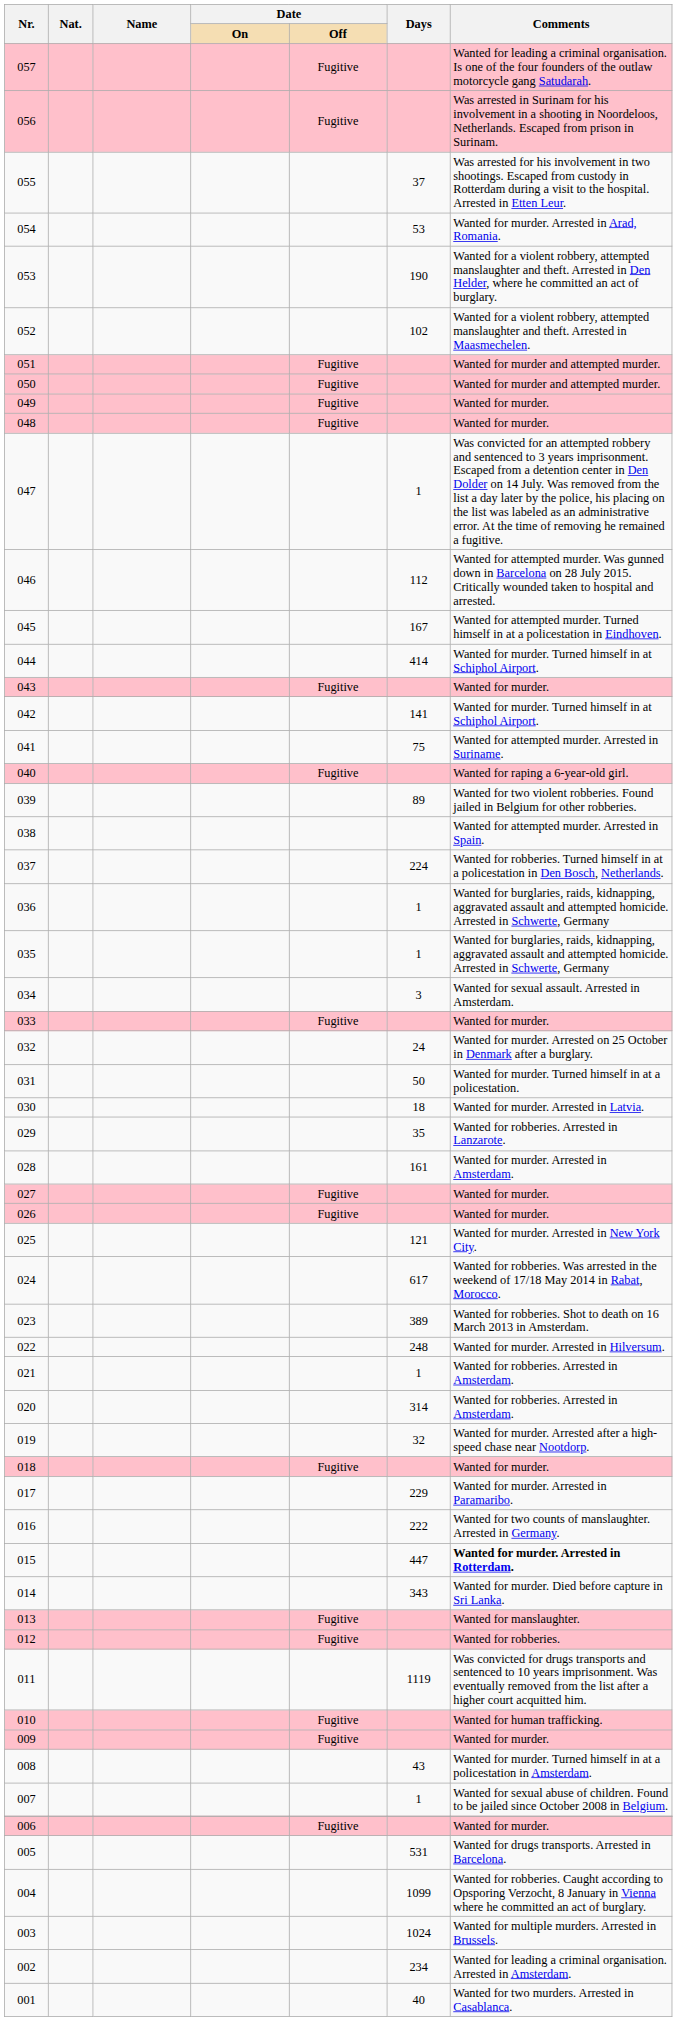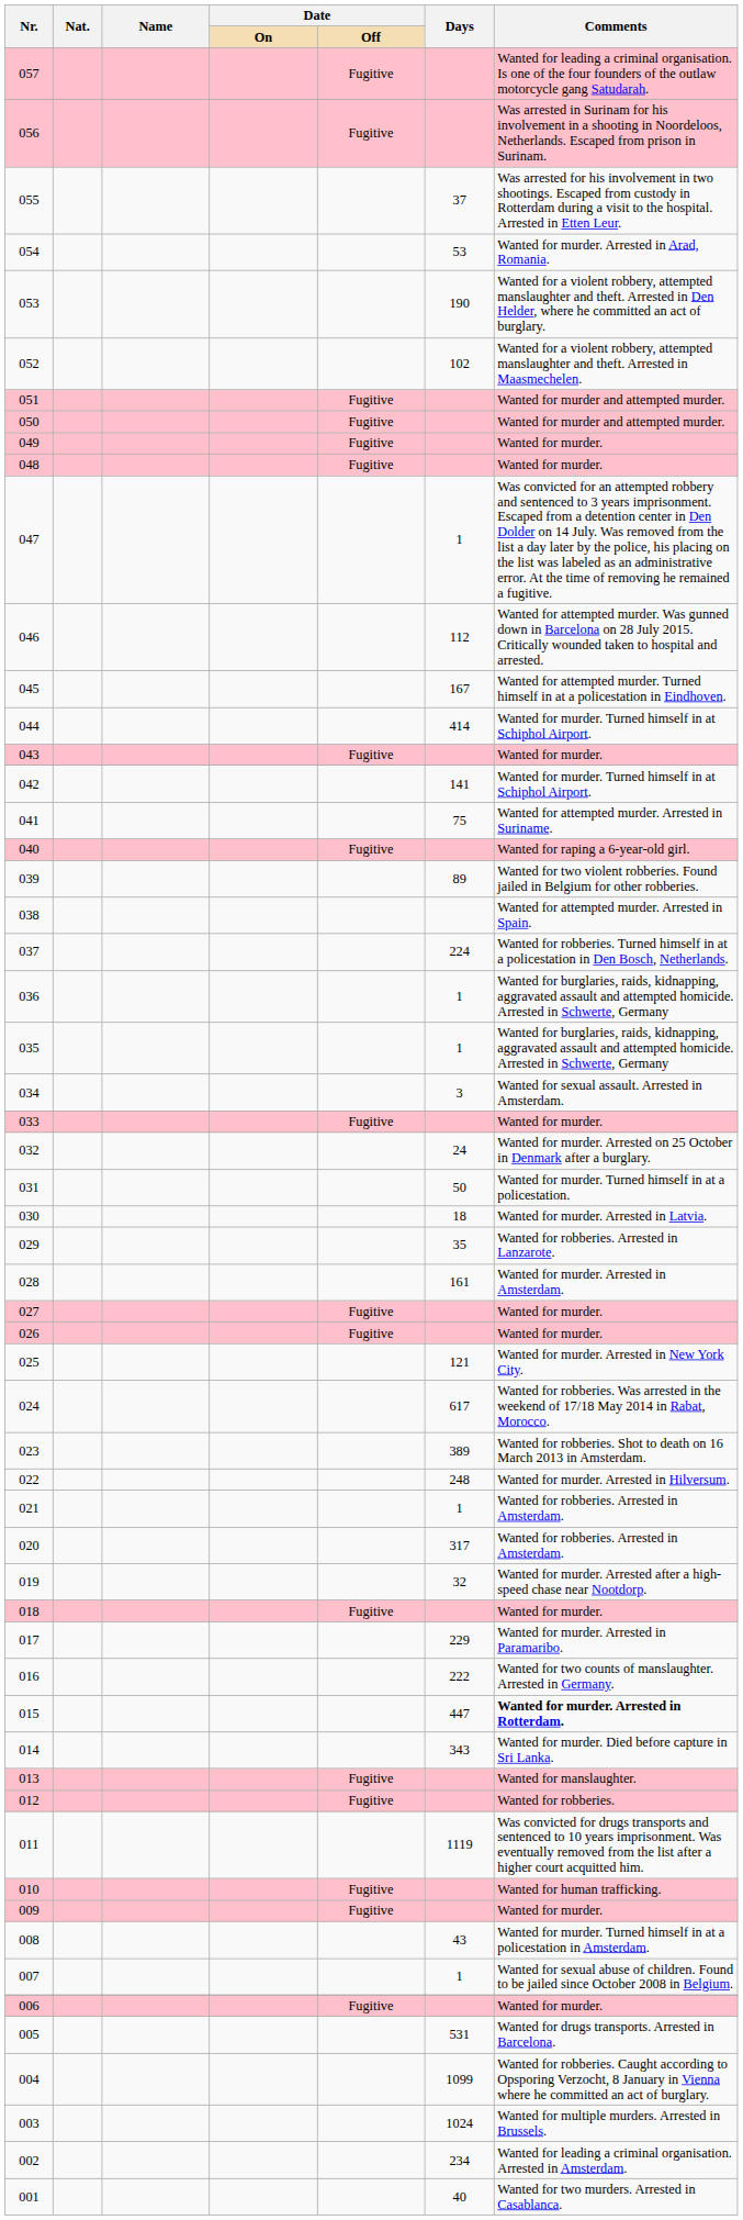 <table class="wikitable sortable">
 <tr>
 <th width="50px" rowspan="2" class="unsortable">Nr.</th>
 <th width="50px" rowspan="2" class="unsortable">Nat.</th>
 <th width="120px" rowspan="2">Name</th>
 <th colspan="2" class="unsortable">Date</th>
 <th width="75px" rowspan="2" class="unsortable">Days</th>
 <th rowspan="2" class="unsortable">Comments</th>
 </tr>
 <tr>
 <th width="120px" style="background-color:Wheat" class="sortable">On</th>
 <th width="120px" style="background-color:Wheat">Off</th>
 </tr>
 <tr style="background-color:pink;">
 <td style="text-align:center">057</td>
 <td style="text-align:center"></td>
 <td></td>
 <td style="text-align:center"></td>
 <td style="text-align:center">Fugitive</td>
 <td style="text-align:center"></td>
 <td>Wanted for leading a criminal organisation. Is one of the four founders of the outlaw motorcycle gang <a href='#'>Satudarah</a>.</td>
 </tr>
 <tr style="background-color:pink;">
 <td style="text-align:center">056</td>
 <td style="text-align:center"></td>
 <td></td>
 <td style="text-align:center"></td>
 <td style="text-align:center">Fugitive</td>
 <td style="text-align:center"></td>
 <td>Was arrested in Surinam for his involvement in a shooting in Noordeloos, Netherlands. Escaped from prison in Surinam.</td>
 </tr>
 <tr>
 <td style="text-align:center">055</td>
 <td style="text-align:center"></td>
 <td></td>
 <td style="text-align:center"></td>
 <td style="text-align:center"></td>
 <td style="text-align:center">37</td>
 <td>Was arrested for his involvement in two shootings. Escaped from custody in Rotterdam during a visit to the hospital. Arrested in <a href='#'>Etten Leur</a>.</td>
 </tr>
 <tr>
 <td style="text-align:center">054</td>
 <td style="text-align:center"></td>
 <td></td>
 <td style="text-align:center"></td>
 <td style="text-align:center"></td>
 <td style="text-align:center">53</td>
 <td>Wanted for murder. Arrested in <a href='#'>Arad, Romania</a>.</td>
 </tr>
 <tr>
 <td style="text-align:center">053</td>
 <td style="text-align:center"></td>
 <td></td>
 <td style="text-align:center"></td>
 <td style="text-align:center"></td>
 <td style="text-align:center">190</td>
 <td>Wanted for a violent robbery, attempted manslaughter and theft. Arrested in <a href='#'>Den Helder</a>, where he committed an act of burglary.</td>
 </tr>
 <tr>
 <td style="text-align:center">052</td>
 <td style="text-align:center"></td>
 <td></td>
 <td style="text-align:center"></td>
 <td style="text-align:center"></td>
 <td style="text-align:center">102</td>
 <td>Wanted for a violent robbery, attempted manslaughter and theft. Arrested in <a href='#'>Maasmechelen</a>.</td>
 </tr>
 <tr style="background-color:pink;">
 <td style="text-align:center">051</td>
 <td style="text-align:center"></td>
 <td></td>
 <td style="text-align:center"></td>
 <td style="text-align:center">Fugitive</td>
 <td style="text-align:center"></td>
 <td>Wanted for murder and attempted murder.</td>
 </tr>
 <tr style="background-color:pink;">
 <td style="text-align:center">050</td>
 <td style="text-align:center"></td>
 <td></td>
 <td style="text-align:center"></td>
 <td style="text-align:center">Fugitive</td>
 <td style="text-align:center"></td>
 <td>Wanted for murder and attempted murder.</td>
 </tr>
 <tr style="background-color:pink;">
 <td style="text-align:center">049</td>
 <td style="text-align:center"></td>
 <td></td>
 <td style="text-align:center"></td>
 <td style="text-align:center">Fugitive</td>
 <td style="text-align:center"></td>
 <td>Wanted for murder.</td>
 </tr>
 <tr style="background-color:pink;">
 <td style="text-align:center">048</td>
 <td style="text-align:center"></td>
 <td></td>
 <td style="text-align:center"></td>
 <td style="text-align:center">Fugitive</td>
 <td style="text-align:center"></td>
 <td>Wanted for murder.</td>
 </tr>
 <tr>
 <td style="text-align:center">047</td>
 <td style="text-align:center"></td>
 <td></td>
 <td style="text-align:center"></td>
 <td style="text-align:center"></td>
 <td style="text-align:center">1</td>
 <td>Was convicted for an attempted robbery and sentenced to 3 years imprisonment. Escaped from a detention center in <a href='#'>Den Dolder</a> on 14 July. Was removed from the list a day later by the police, his placing on the list was labeled as an administrative error. At the time of removing he remained a fugitive.</td>
 </tr>
 <tr>
 <td style="text-align:center">046</td>
 <td style="text-align:center"></td>
 <td></td>
 <td style="text-align:center"></td>
 <td style="text-align:center"></td>
 <td style="text-align:center">112</td>
 <td>Wanted for attempted murder. Was gunned down in <a href='#'>Barcelona</a> on 28 July 2015. Critically wounded taken to hospital and arrested.</td>
 </tr>
 <tr>
 <td style="text-align:center">045</td>
 <td style="text-align:center"></td>
 <td></td>
 <td style="text-align:center"></td>
 <td style="text-align:center"></td>
 <td style="text-align:center">167</td>
 <td>Wanted for attempted murder. Turned himself in at a policestation in <a href='#'>Eindhoven</a>.</td>
 </tr>
 <tr>
 <td style="text-align:center">044</td>
 <td style="text-align:center"></td>
 <td></td>
 <td style="text-align:center"></td>
 <td style="text-align:center"></td>
 <td style="text-align:center">414</td>
 <td>Wanted for murder. Turned himself in at <a href='#'>Schiphol Airport</a>.</td>
 </tr>
 <tr style="background-color:pink;">
 <td style="text-align:center">043</td>
 <td style="text-align:center"></td>
 <td></td>
 <td style="text-align:center"></td>
 <td style="text-align:center">Fugitive</td>
 <td style="text-align:center"></td>
 <td>Wanted for murder.</td>
 </tr>
 <tr>
 <td style="text-align:center">042</td>
 <td style="text-align:center"></td>
 <td></td>
 <td style="text-align:center"></td>
 <td style="text-align:center"></td>
 <td style="text-align:center">141</td>
 <td>Wanted for murder. Turned himself in at <a href='#'>Schiphol Airport</a>.</td>
 </tr>
 <tr>
 <td style="text-align:center">041</td>
 <td style="text-align:center"></td>
 <td></td>
 <td style="text-align:center"></td>
 <td style="text-align:center"></td>
 <td style="text-align:center">75</td>
 <td>Wanted for attempted murder. Arrested in <a href='#'>Suriname</a>.</td>
 </tr>
 <tr style="background-color:pink;">
 <td style="text-align:center">040</td>
 <td style="text-align:center"></td>
 <td></td>
 <td style="text-align:center"></td>
 <td style="text-align:center">Fugitive</td>
 <td style="text-align:center"></td>
 <td>Wanted for raping a 6-year-old girl.</td>
 </tr>
 <tr>
 <td style="text-align:center">039</td>
 <td style="text-align:center"></td>
 <td></td>
 <td style="text-align:center"></td>
 <td style="text-align:center"></td>
 <td style="text-align:center">89</td>
 <td>Wanted for two violent robberies. Found jailed in Belgium for other robberies.</td>
 </tr>
 <tr>
 <td style="text-align:center">038</td>
 <td style="text-align:center"></td>
 <td></td>
 <td style="text-align:center"></td>
 <td style="text-align:center"></td>
 <td style="text-align:center"></td>
 <td>Wanted for attempted murder. Arrested in <a href='#'>Spain</a>.</td>
 </tr>
 <tr>
 <td style="text-align:center">037</td>
 <td style="text-align:center"></td>
 <td></td>
 <td style="text-align:center"></td>
 <td style="text-align:center"></td>
 <td style="text-align:center">224</td>
 <td>Wanted for robberies. Turned himself in at a policestation in <a href='#'>Den Bosch</a>, <a href='#'>Netherlands</a>.</td>
 </tr>
 <tr>
 <td style="text-align:center">036</td>
 <td style="text-align:center"></td>
 <td></td>
 <td style="text-align:center"></td>
 <td style="text-align:center"></td>
 <td style="text-align:center">1</td>
 <td>Wanted for burglaries, raids, kidnapping, aggravated assault and attempted homicide. Arrested in <a href='#'>Schwerte</a>, Germany</td>
 </tr>
 <tr>
 <td style="text-align:center">035</td>
 <td style="text-align:center"></td>
 <td></td>
 <td style="text-align:center"></td>
 <td style="text-align:center"></td>
 <td style="text-align:center">1</td>
 <td>Wanted for burglaries, raids, kidnapping, aggravated assault and attempted homicide. Arrested in <a href='#'>Schwerte</a>, Germany</td>
 </tr>
 <tr>
 <td style="text-align:center">034</td>
 <td style="text-align:center"></td>
 <td></td>
 <td style="text-align:center"></td>
 <td style="text-align:center"></td>
 <td style="text-align:center">3</td>
 <td>Wanted for sexual assault. Arrested in Amsterdam.</td>
 </tr>
 <tr style="background-color:pink;">
 <td style="text-align:center">033</td>
 <td style="text-align:center"></td>
 <td></td>
 <td style="text-align:center"></td>
 <td style="text-align:center">Fugitive</td>
 <td style="text-align:center"></td>
 <td>Wanted for murder.</td>
 </tr>
 <tr>
 <td style="text-align:center">032</td>
 <td style="text-align:center"></td>
 <td></td>
 <td style="text-align:center"></td>
 <td style="text-align:center"></td>
 <td style="text-align:center">24</td>
 <td>Wanted for murder. Arrested on 25 October in <a href='#'>Denmark</a> after a burglary.</td>
 </tr>
 <tr>
 <td style="text-align:center">031</td>
 <td style="text-align:center"></td>
 <td></td>
 <td style="text-align:center"></td>
 <td style="text-align:center"></td>
 <td style="text-align:center">50</td>
 <td>Wanted for murder.  Turned himself in at a policestation.</td>
 </tr>
 <tr>
 <td style="text-align:center">030</td>
 <td style="text-align:center"></td>
 <td></td>
 <td style="text-align:center"></td>
 <td style="text-align:center"></td>
 <td style="text-align:center">18</td>
 <td>Wanted for murder. Arrested in <a href='#'>Latvia</a>.</td>
 </tr>
 <tr>
 <td style="text-align:center">029</td>
 <td style="text-align:center"></td>
 <td></td>
 <td style="text-align:center"></td>
 <td style="text-align:center"></td>
 <td style="text-align:center">35</td>
 <td>Wanted for robberies. Arrested in <a href='#'>Lanzarote</a>.</td>
 </tr>
 <tr>
 <td style="text-align:center">028</td>
 <td style="text-align:center"></td>
 <td></td>
 <td style="text-align:center"></td>
 <td style="text-align:center"></td>
 <td style="text-align:center">161</td>
 <td>Wanted for murder. Arrested in <a href='#'>Amsterdam</a>.</td>
 </tr>
 <tr style="background-color:pink;">
 <td style="text-align:center">027</td>
 <td style="text-align:center"></td>
 <td></td>
 <td style="text-align:center"></td>
 <td style="text-align:center">Fugitive</td>
 <td style="text-align:center"></td>
 <td>Wanted for murder.</td>
 </tr>
 <tr style="background-color:pink;">
 <td style="text-align:center">026</td>
 <td style="text-align:center"></td>
 <td></td>
 <td style="text-align:center"></td>
 <td style="text-align:center">Fugitive</td>
 <td style="text-align:center"></td>
 <td>Wanted for murder.</td>
 </tr>
 <tr>
 <td style="text-align:center">025</td>
 <td style="text-align:center"></td>
 <td></td>
 <td style="text-align:center"></td>
 <td style="text-align:center"></td>
 <td style="text-align:center">121</td>
 <td>Wanted for murder. Arrested in <a href='#'>New York City</a>.</td>
 </tr>
 <tr>
 <td style="text-align:center">024</td>
 <td style="text-align:center"></td>
 <td></td>
 <td style="text-align:center"></td>
 <td style="text-align:center"></td>
 <td style="text-align:center">617</td>
 <td>Wanted for robberies. Was arrested in the weekend of 17/18 May 2014 in <a href='#'>Rabat</a>, <a href='#'>Morocco</a>.</td>
 </tr>
 <tr>
 <td style="text-align:center">023</td>
 <td style="text-align:center"></td>
 <td></td>
 <td style="text-align:center"></td>
 <td style="text-align:center"></td>
 <td style="text-align:center">389</td>
 <td>Wanted for robberies. Shot to death on 16 March 2013 in Amsterdam.</td>
 </tr>
 <tr>
 <td style="text-align:center">022</td>
 <td style="text-align:center"></td>
 <td></td>
 <td style="text-align:center"></td>
 <td style="text-align:center"></td>
 <td style="text-align:center">248</td>
 <td>Wanted for murder. Arrested in <a href='#'>Hilversum</a>.</td>
 </tr>
 <tr>
 <td style="text-align:center">021</td>
 <td style="text-align:center"></td>
 <td></td>
 <td style="text-align:center"></td>
 <td style="text-align:center"></td>
 <td style="text-align:center">1</td>
 <td>Wanted for robberies. Arrested in <a href='#'>Amsterdam</a>.</td>
 </tr>
 <tr>
 <td style="text-align:center">020</td>
 <td style="text-align:center"></td>
 <td></td>
 <td style="text-align:center"></td>
 <td style="text-align:center"></td>
-<td style="text-align:center">314</td>
+<td style="text-align:center">317</td>
 <td>Wanted for robberies. Arrested in <a href='#'>Amsterdam</a>.</td>
 </tr>
 <tr>
 <td style="text-align:center">019</td>
 <td style="text-align:center"></td>
 <td></td>
 <td style="text-align:center"></td>
 <td style="text-align:center"></td>
 <td style="text-align:center">32</td>
 <td>Wanted for murder. Arrested after a high-speed chase near <a href='#'>Nootdorp</a>.</td>
 </tr>
 <tr style="background-color:pink;">
 <td style="text-align:center">018</td>
 <td style="text-align:center"></td>
 <td></td>
 <td style="text-align:center"></td>
 <td style="text-align:center">Fugitive</td>
 <td style="text-align:center"></td>
 <td>Wanted for murder.</td>
 </tr>
 <tr>
 <td style="text-align:center">017</td>
 <td style="text-align:center"></td>
 <td></td>
 <td style="text-align:center"></td>
 <td style="text-align:center"></td>
 <td style="text-align:center">229</td>
 <td>Wanted for murder. Arrested in <a href='#'>Paramaribo</a>.</td>
 </tr>
 <tr>
 <td style="text-align:center">016</td>
 <td style="text-align:center"></td>
 <td></td>
 <td style="text-align:center"></td>
 <td style="text-align:center"></td>
 <td style="text-align:center">222</td>
 <td>Wanted for two counts of manslaughter. Arrested in <a href='#'>Germany</a>.</td>
 </tr>
 <tr>
 <td style="text-align:center">015</td>
 <td style="text-align:center"></td>
 <td></td>
 <td style="text-align:center"></td>
 <td style="text-align:center"></td>
 <td style="text-align:center">447</td>
 <td><strong>Wanted for murder. Arrested in <a href='#'>Rotterdam</a>.</strong></td>
 </tr>
 <tr>
 <td style="text-align:center">014</td>
 <td style="text-align:center"></td>
 <td></td>
 <td style="text-align:center"></td>
 <td style="text-align:center"></td>
 <td style="text-align:center">343</td>
 <td>Wanted for murder. Died before capture in <a href='#'>Sri Lanka</a>.</td>
 </tr>
 <tr style="background-color:pink;">
 <td style="text-align:center">013</td>
 <td style="text-align:center"></td>
 <td></td>
 <td style="text-align:center"></td>
 <td style="text-align:center">Fugitive</td>
 <td style="text-align:center"></td>
 <td>Wanted for manslaughter.</td>
 </tr>
 <tr style="background-color:pink;">
 <td style="text-align:center">012</td>
 <td style="text-align:center"></td>
 <td></td>
 <td style="text-align:center"></td>
 <td style="text-align:center">Fugitive</td>
 <td style="text-align:center"></td>
 <td>Wanted for robberies.</td>
 </tr>
 <tr>
 <td style="text-align:center">011</td>
 <td style="text-align:center"></td>
 <td></td>
 <td style="text-align:center"></td>
 <td style="text-align:center"></td>
 <td style="text-align:center">1119</td>
 <td>Was convicted for drugs transports and sentenced to 10 years imprisonment. Was eventually removed from the list after a higher court acquitted him.</td>
 </tr>
 <tr style="background-color:pink;">
 <td style="text-align:center">010</td>
 <td style="text-align:center"></td>
 <td></td>
 <td style="text-align:center"></td>
 <td style="text-align:center">Fugitive</td>
 <td style="text-align:center"></td>
 <td>Wanted for human trafficking.</td>
 </tr>
 <tr style="background-color:pink;">
 <td style="text-align:center">009</td>
 <td style="text-align:center"></td>
 <td></td>
 <td style="text-align:center"></td>
 <td style="text-align:center">Fugitive</td>
 <td style="text-align:center"></td>
 <td>Wanted for murder.</td>
 </tr>
 <tr>
 <td style="text-align:center">008</td>
 <td style="text-align:center"></td>
 <td></td>
 <td style="text-align:center"></td>
 <td style="text-align:center"></td>
 <td style="text-align:center">43</td>
 <td>Wanted for murder. Turned himself in at a policestation in <a href='#'>Amsterdam</a>.</td>
 </tr>
 <tr>
 <td style="text-align:center">007</td>
 <td style="text-align:center"></td>
 <td></td>
 <td style="text-align:center"></td>
 <td style="text-align:center"></td>
 <td style="text-align:center">1</td>
 <td>Wanted for sexual abuse of children. Found to be jailed since October 2008 in <a href='#'>Belgium</a>.</td>
 </tr>
 <tr>
 </tr>
 <tr style="background-color:pink;">
 <td style="text-align:center">006</td>
 <td style="text-align:center"></td>
 <td></td>
 <td style="text-align:center"></td>
 <td style="text-align:center">Fugitive</td>
 <td style="text-align:center"></td>
 <td>Wanted for murder.</td>
 </tr>
 <tr>
 <td style="text-align:center">005</td>
 <td style="text-align:center"></td>
 <td></td>
 <td style="text-align:center"></td>
 <td style="text-align:center"></td>
 <td style="text-align:center">531</td>
 <td>Wanted for drugs transports. Arrested in <a href='#'>Barcelona</a>.</td>
 </tr>
 <tr>
 <td style="text-align:center">004</td>
 <td style="text-align:center"></td>
 <td></td>
 <td style="text-align:center"></td>
 <td style="text-align:center"></td>
 <td style="text-align:center">1099</td>
 <td>Wanted for robberies. Caught according to Opsporing Verzocht, 8 January in <a href='#'>Vienna</a> where he committed an act of burglary.</td>
 </tr>
 <tr>
 <td style="text-align:center">003</td>
 <td style="text-align:center"></td>
 <td></td>
 <td style="text-align:center"></td>
 <td style="text-align:center"></td>
 <td style="text-align:center">1024</td>
 <td>Wanted for multiple murders. Arrested in <a href='#'>Brussels</a>.</td>
 </tr>
 <tr>
 <td style="text-align:center">002</td>
 <td style="text-align:center"></td>
 <td></td>
 <td style="text-align:center"></td>
 <td style="text-align:center"></td>
 <td style="text-align:center">234</td>
 <td>Wanted for leading a criminal organisation. Arrested in <a href='#'>Amsterdam</a>.</td>
 </tr>
 <tr>
 <td style="text-align:center">001</td>
 <td style="text-align:center"></td>
 <td></td>
 <td style="text-align:center"></td>
 <td style="text-align:center"></td>
 <td style="text-align:center">40</td>
 <td>Wanted for two murders. Arrested in <a href='#'>Casablanca</a>.</td>
 </tr>
 </table>
